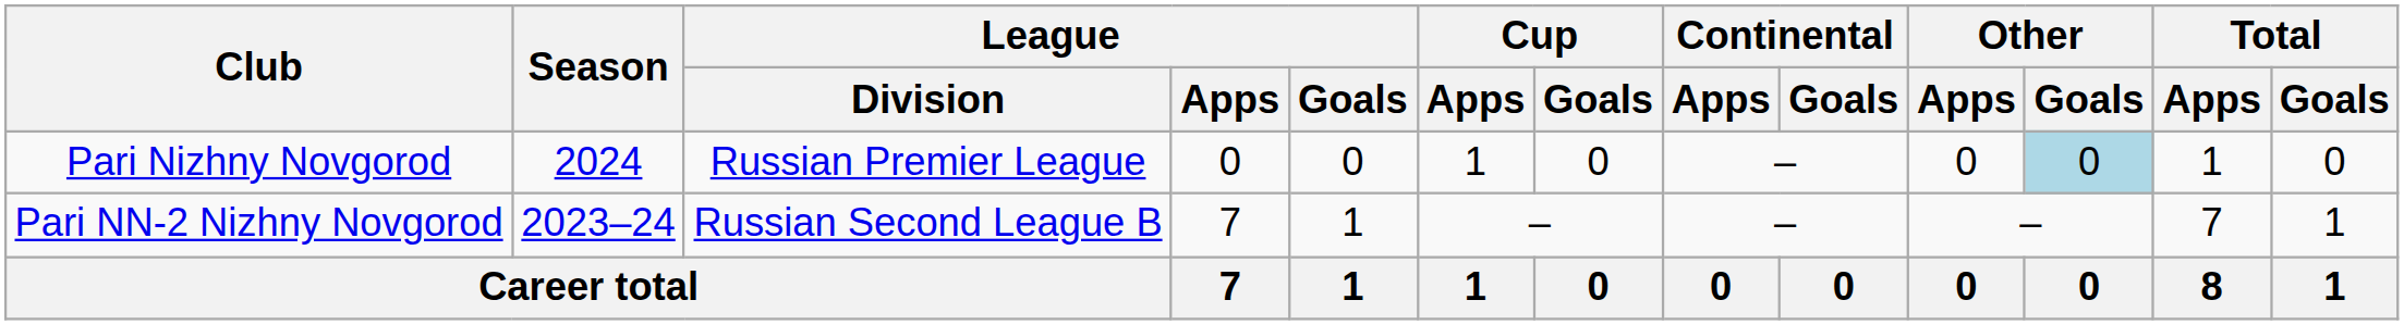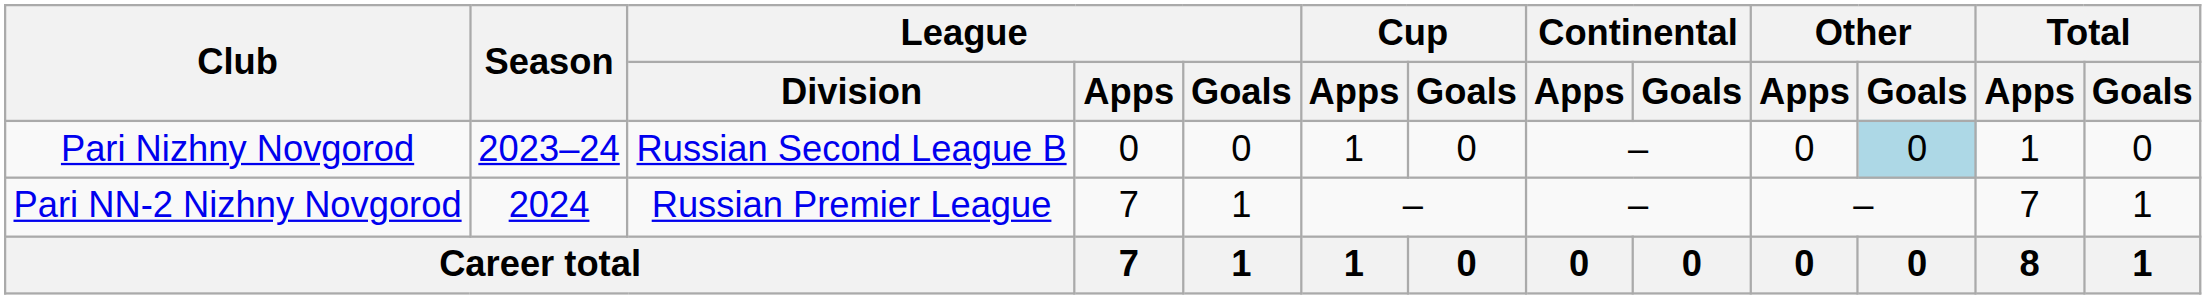 <table class="wikitable" style="text-align: center;">
 <tr>
 <th rowspan=2>Club</th>
 <th rowspan=2>Season</th>
 <th colspan=3>League</th>
 <th colspan=2>Cup</th>
 <th colspan=2>Continental</th>
 <th colspan=2>Other</th>
 <th colspan=2>Total</th>
 </tr>
 <tr>
 <th>Division</th>
 <th>Apps</th>
 <th>Goals</th>
 <th>Apps</th>
 <th>Goals</th>
 <th>Apps</th>
 <th>Goals</th>
 <th>Apps</th>
 <th>Goals</th>
 <th>Apps</th>
 <th>Goals</th>
 </tr>
 <tr>
 <td><a href='#'>Pari Nizhny Novgorod</a></td>
-<td><a href='#'>2024</a></td>
-<td><a href='#'>Russian Premier League</a></td>
+<td><a href='#'>2023–24</a></td>
+<td><a href='#'>Russian Second League B</a></td>
 <td>0</td>
 <td>0</td>
 <td>1</td>
 <td>0</td>
 <td colspan=2>–</td>
 <td>0</td>
 <td style="background: lightblue;">0</td>
 <td>1</td>
 <td>0</td>
 </tr>
 <tr>
 <td><a href='#'>Pari NN-2 Nizhny Novgorod</a></td>
-<td><a href='#'>2023–24</a></td>
-<td><a href='#'>Russian Second League B</a></td>
+<td><a href='#'>2024</a></td>
+<td><a href='#'>Russian Premier League</a></td>
 <td>7</td>
 <td>1</td>
 <td colspan=2>–</td>
 <td colspan=2>–</td>
 <td colspan=2>–</td>
 <td>7</td>
 <td>1</td>
 </tr>
 <tr>
 <th colspan=3>Career total</th>
 <th>7</th>
 <th>1</th>
 <th>1</th>
 <th>0</th>
 <th>0</th>
 <th>0</th>
 <th>0</th>
 <th>0</th>
 <th>8</th>
 <th>1</th>
 </tr>
 </table>
